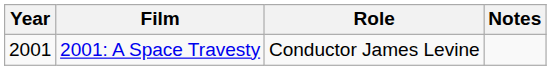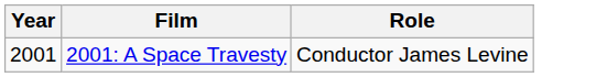 <table class="wikitable">
 <tr>
 <th>Year</th>
 <th>Film</th>
 <th>Role</th>
-<th>Notes</th>
 </tr>
 <tr>
 <td>2001</td>
 <td><a href='#'>2001: A Space Travesty</a></td>
 <td>Conductor James Levine</td>
-<td></td>
 </tr>
 </table>
